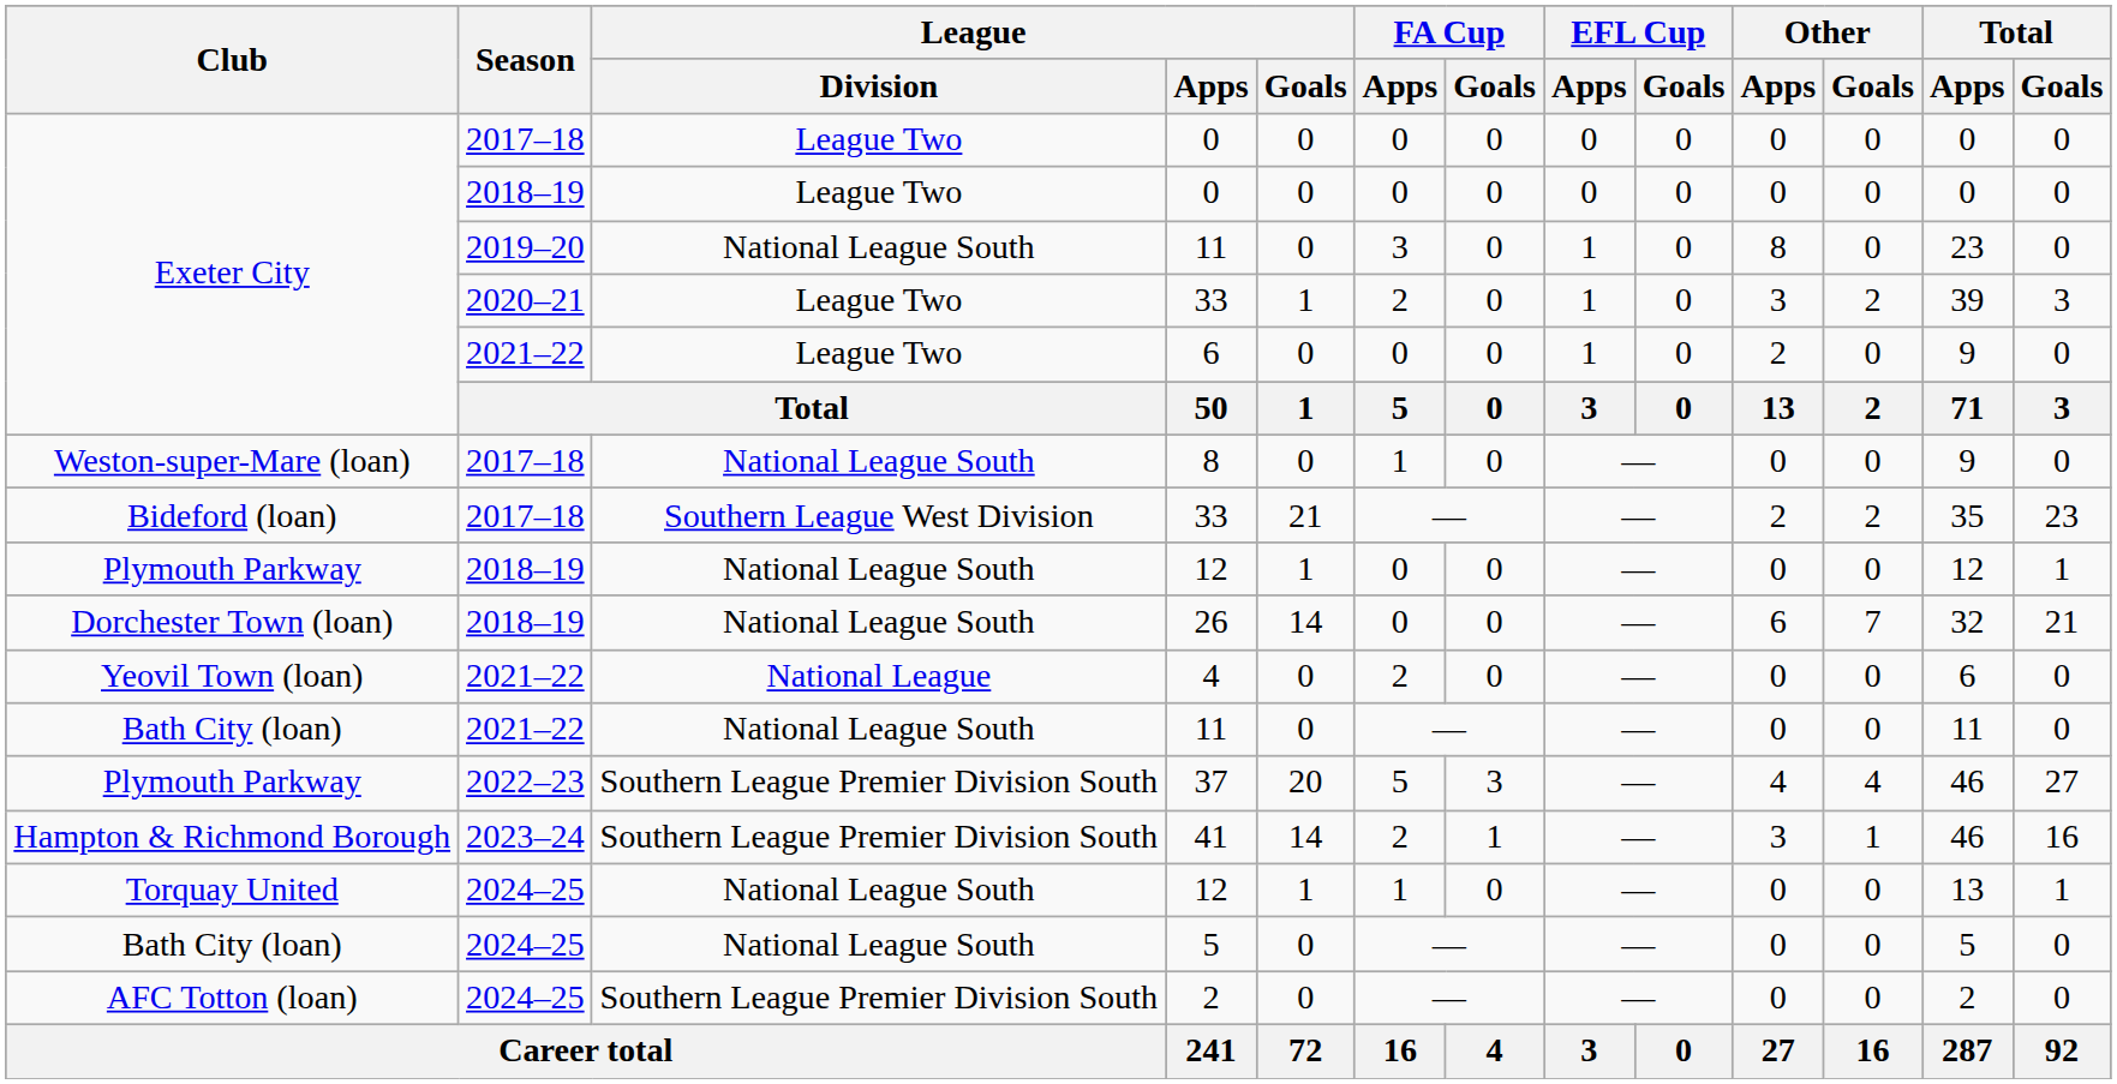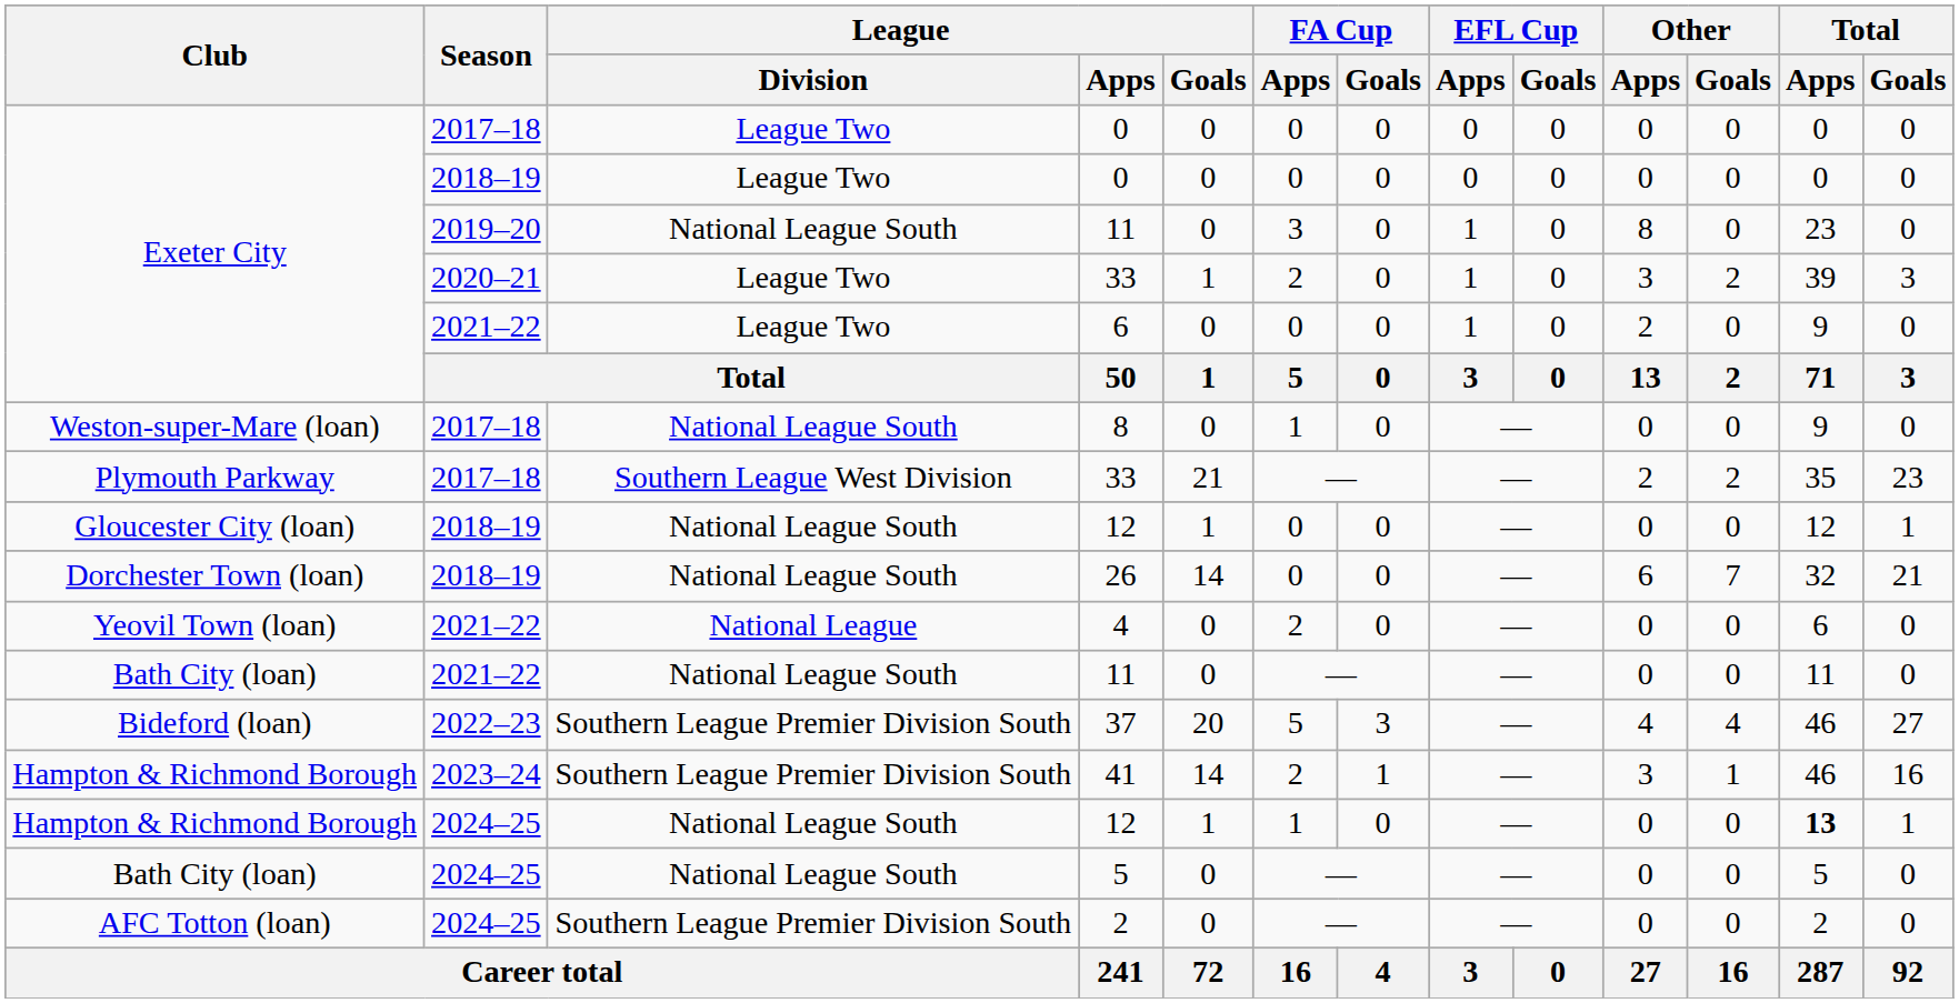 <table class=wikitable style=text-align:center>
 <tr>
 <th rowspan=2>Club</th>
 <th rowspan=2>Season</th>
 <th colspan=3>League</th>
 <th colspan=2><a href='#'>FA Cup</a></th>
 <th colspan=2><a href='#'>EFL Cup</a></th>
 <th colspan=2>Other</th>
 <th colspan=2>Total</th>
 </tr>
 <tr>
 <th>Division</th>
 <th>Apps</th>
 <th>Goals</th>
 <th>Apps</th>
 <th>Goals</th>
 <th>Apps</th>
 <th>Goals</th>
 <th>Apps</th>
 <th>Goals</th>
 <th>Apps</th>
 <th>Goals</th>
 </tr>
 <tr>
 <td rowspan=6><a href='#'>Exeter City</a></td>
 <td><a href='#'>2017–18</a></td>
 <td><a href='#'>League Two</a></td>
 <td>0</td>
 <td>0</td>
 <td>0</td>
 <td>0</td>
 <td>0</td>
 <td>0</td>
 <td>0</td>
 <td>0</td>
 <td>0</td>
 <td>0</td>
 </tr>
 <tr>
 <td><a href='#'>2018–19</a></td>
 <td>League Two</td>
 <td>0</td>
 <td>0</td>
 <td>0</td>
 <td>0</td>
 <td>0</td>
 <td>0</td>
 <td>0</td>
 <td>0</td>
 <td>0</td>
 <td>0</td>
 </tr>
 <tr>
 <td><a href='#'>2019–20</a></td>
 <td>National League South</td>
 <td>11</td>
 <td>0</td>
 <td>3</td>
 <td>0</td>
 <td>1</td>
 <td>0</td>
 <td>8</td>
 <td>0</td>
 <td>23</td>
 <td>0</td>
 </tr>
 <tr>
 <td><a href='#'>2020–21</a></td>
 <td>League Two</td>
 <td>33</td>
 <td>1</td>
 <td>2</td>
 <td>0</td>
 <td>1</td>
 <td>0</td>
 <td>3</td>
 <td>2</td>
 <td>39</td>
 <td>3</td>
 </tr>
 <tr>
 <td><a href='#'>2021–22</a></td>
 <td>League Two</td>
 <td>6</td>
 <td>0</td>
 <td>0</td>
 <td>0</td>
 <td>1</td>
 <td>0</td>
 <td>2</td>
 <td>0</td>
 <td>9</td>
 <td>0</td>
 </tr>
 <tr>
 <th colspan=2>Total</th>
 <th>50</th>
 <th>1</th>
 <th>5</th>
 <th>0</th>
 <th>3</th>
 <th>0</th>
 <th>13</th>
 <th>2</th>
 <th>71</th>
 <th>3</th>
 </tr>
 <tr>
 <td><a href='#'>Weston-super-Mare</a> (loan)</td>
 <td><a href='#'>2017–18</a></td>
 <td><a href='#'>National League South</a></td>
 <td>8</td>
 <td>0</td>
 <td>1</td>
 <td>0</td>
 <td colspan=2>—</td>
 <td>0</td>
 <td>0</td>
 <td>9</td>
 <td>0</td>
 </tr>
 <tr>
-<td><a href='#'>Bideford</a> (loan)</td>
+<td><a href='#'>Plymouth Parkway</a></td>
 <td><a href='#'>2017–18</a></td>
 <td><a href='#'>Southern League</a> West Division</td>
 <td>33</td>
 <td>21</td>
 <td colspan=2>—</td>
 <td colspan=2>—</td>
 <td>2</td>
 <td>2</td>
 <td>35</td>
 <td>23</td>
 </tr>
 <tr>
-<td><a href='#'>Plymouth Parkway</a></td>
+<td><a href='#'>Gloucester City</a> (loan)</td>
 <td><a href='#'>2018–19</a></td>
 <td>National League South</td>
 <td>12</td>
 <td>1</td>
 <td>0</td>
 <td>0</td>
 <td colspan=2>—</td>
 <td>0</td>
 <td>0</td>
 <td>12</td>
 <td>1</td>
 </tr>
 <tr>
 <td><a href='#'>Dorchester Town</a> (loan)</td>
 <td><a href='#'>2018–19</a></td>
 <td>National League South</td>
 <td>26</td>
 <td>14</td>
 <td>0</td>
 <td>0</td>
 <td colspan=2>—</td>
 <td>6</td>
 <td>7</td>
 <td>32</td>
 <td>21</td>
 </tr>
 <tr>
 <td><a href='#'>Yeovil Town</a> (loan)</td>
 <td><a href='#'>2021–22</a></td>
 <td><a href='#'>National League</a></td>
 <td>4</td>
 <td>0</td>
 <td>2</td>
 <td>0</td>
 <td colspan=2>—</td>
 <td>0</td>
 <td>0</td>
 <td>6</td>
 <td>0</td>
 </tr>
 <tr>
 <td><a href='#'>Bath City</a> (loan)</td>
 <td><a href='#'>2021–22</a></td>
 <td>National League South</td>
 <td>11</td>
 <td>0</td>
 <td colspan=2>—</td>
 <td colspan=2>—</td>
 <td>0</td>
 <td>0</td>
 <td>11</td>
 <td>0</td>
 </tr>
 <tr>
-<td><a href='#'>Plymouth Parkway</a></td>
+<td><a href='#'>Bideford</a> (loan)</td>
 <td><a href='#'>2022–23</a></td>
 <td>Southern League Premier Division South</td>
 <td>37</td>
 <td>20</td>
 <td>5</td>
 <td>3</td>
 <td colspan=2>—</td>
 <td>4</td>
 <td>4</td>
 <td>46</td>
 <td>27</td>
 </tr>
 <tr>
 <td><a href='#'>Hampton & Richmond Borough</a></td>
 <td><a href='#'>2023–24</a></td>
 <td>Southern League Premier Division South</td>
 <td>41</td>
 <td>14</td>
 <td>2</td>
 <td>1</td>
 <td colspan=2>—</td>
 <td>3</td>
 <td>1</td>
 <td>46</td>
 <td>16</td>
 </tr>
 <tr>
-<td><a href='#'>Torquay United</a></td>
+<td><a href='#'>Hampton & Richmond Borough</a></td>
 <td><a href='#'>2024–25</a></td>
 <td>National League South</td>
 <td>12</td>
 <td>1</td>
 <td>1</td>
 <td>0</td>
 <td colspan=2>—</td>
 <td>0</td>
 <td>0</td>
-<td>13</td>
+<td><strong>13</strong></td>
 <td>1</td>
 </tr>
 <tr>
 <td>Bath City (loan)</td>
 <td><a href='#'>2024–25</a></td>
 <td>National League South</td>
 <td>5</td>
 <td>0</td>
 <td colspan=2>—</td>
 <td colspan=2>—</td>
 <td>0</td>
 <td>0</td>
 <td>5</td>
 <td>0</td>
 </tr>
 <tr>
 <td><a href='#'>AFC Totton</a> (loan)</td>
 <td><a href='#'>2024–25</a></td>
 <td>Southern League Premier Division South</td>
 <td>2</td>
 <td>0</td>
 <td colspan=2>—</td>
 <td colspan=2>—</td>
 <td>0</td>
 <td>0</td>
 <td>2</td>
 <td>0</td>
 </tr>
 <tr>
 <th colspan=3>Career total</th>
 <th>241</th>
 <th>72</th>
 <th>16</th>
 <th>4</th>
 <th>3</th>
 <th>0</th>
 <th>27</th>
 <th>16</th>
 <th>287</th>
 <th>92</th>
 </tr>
 </table>
